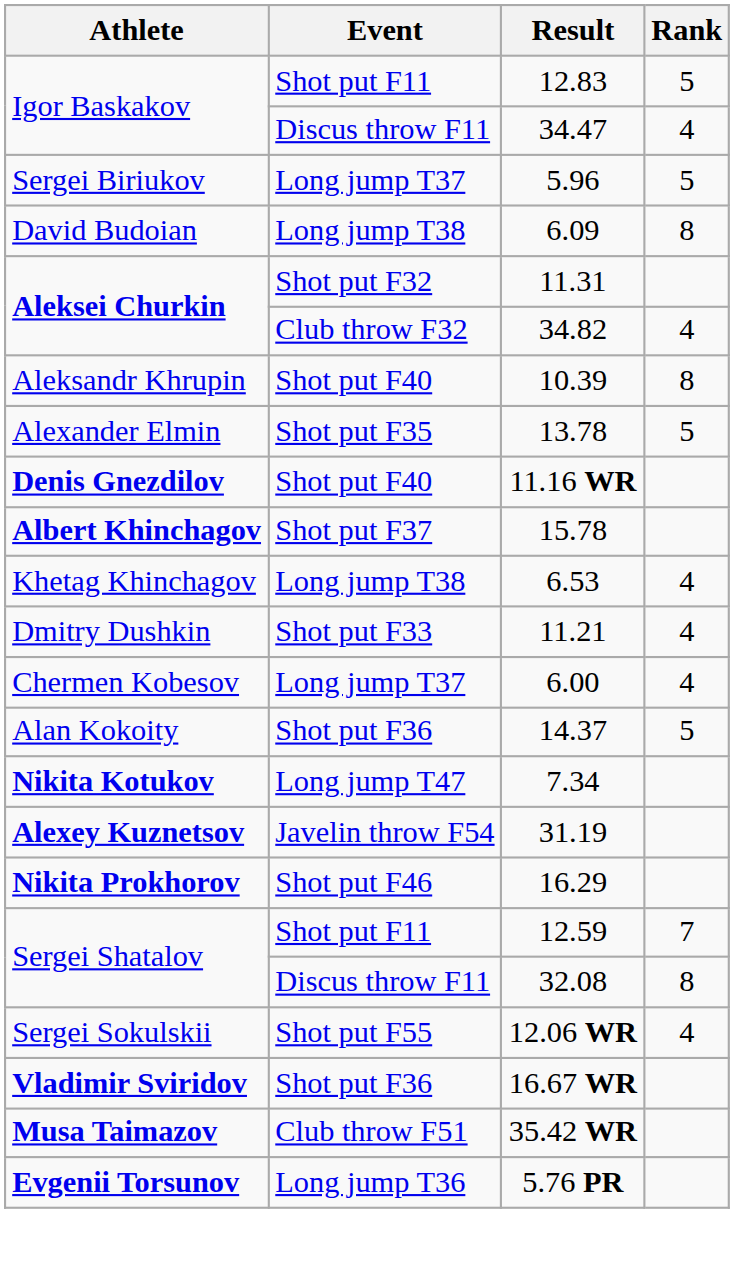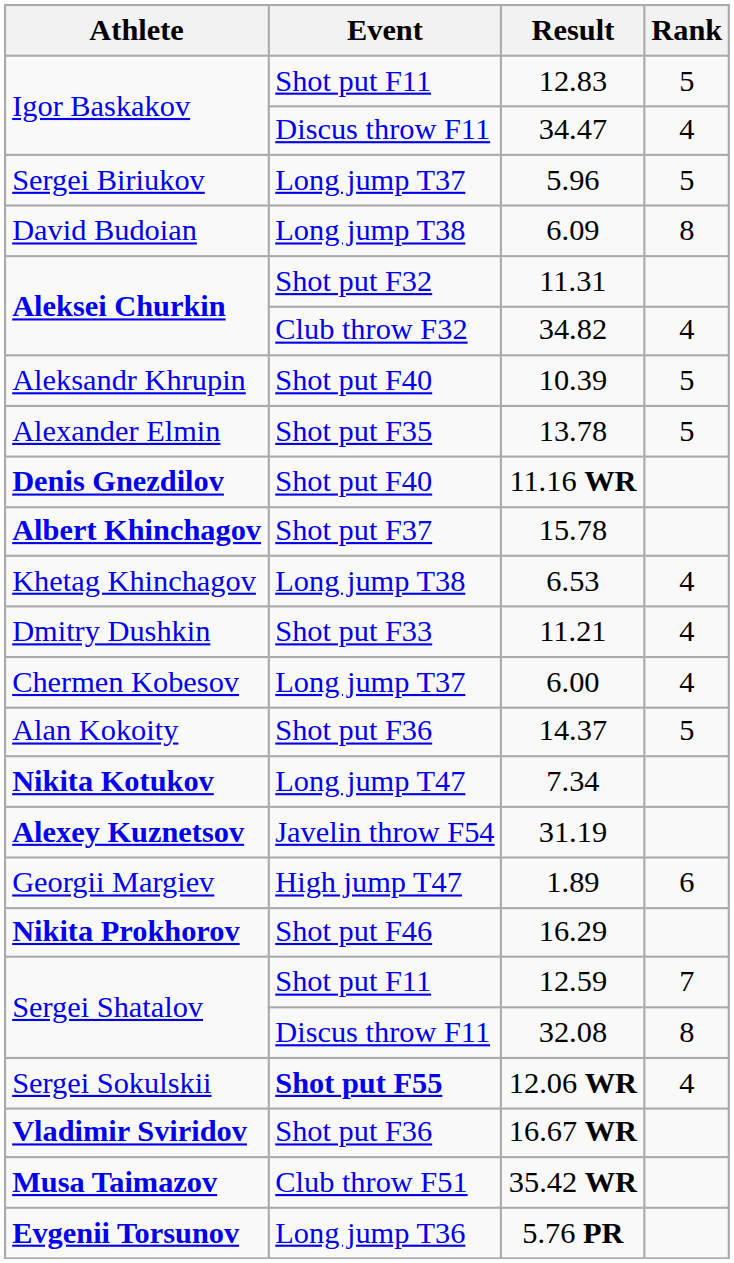 <table class=wikitable style=font-size:90%;text-align:center>
 <tr>
 <th>Athlete</th>
 <th>Event</th>
 <th>Result</th>
 <th>Rank</th>
 </tr>
 <tr>
 <td rowspan=2 align=left><a href='#'>Igor Baskakov</a></td>
 <td align=left><a href='#'>Shot put F11</a></td>
 <td>12.83</td>
 <td>5</td>
 </tr>
 <tr>
 <td align=left><a href='#'>Discus throw F11</a></td>
 <td>34.47</td>
 <td>4</td>
 </tr>
 <tr>
 <td align=left><a href='#'>Sergei Biriukov</a></td>
 <td align=left><a href='#'>Long jump T37</a></td>
 <td>5.96</td>
 <td>5</td>
 </tr>
 <tr>
 <td align=left><a href='#'>David Budoian</a></td>
 <td align=left><a href='#'>Long jump T38</a></td>
 <td>6.09</td>
 <td>8</td>
 </tr>
 <tr>
 <td rowspan=2 align=left><strong><a href='#'>Aleksei Churkin</a></strong></td>
 <td align=left><a href='#'>Shot put F32</a></td>
 <td>11.31</td>
 <td></td>
 </tr>
 <tr>
 <td align=left><a href='#'>Club throw F32</a></td>
 <td>34.82</td>
 <td>4</td>
 </tr>
 <tr>
 <td align=left><a href='#'>Aleksandr Khrupin</a></td>
 <td align=left><a href='#'>Shot put F40</a></td>
 <td>10.39</td>
-<td>8</td>
+<td>5</td>
 </tr>
 <tr>
 <td align=left><a href='#'>Alexander Elmin</a></td>
 <td align=left><a href='#'>Shot put F35</a></td>
 <td>13.78</td>
 <td>5</td>
 </tr>
 <tr>
 <td align=left><strong><a href='#'>Denis Gnezdilov</a></strong></td>
 <td align=left><a href='#'>Shot put F40</a></td>
 <td>11.16 <strong>WR</strong></td>
 <td></td>
 </tr>
 <tr>
 <td align=left><strong><a href='#'>Albert Khinchagov</a></strong></td>
 <td align=left><a href='#'>Shot put F37</a></td>
 <td>15.78</td>
 <td></td>
 </tr>
 <tr>
 <td align=left><a href='#'>Khetag Khinchagov</a></td>
 <td align=left><a href='#'>Long jump T38</a></td>
 <td>6.53</td>
 <td>4</td>
 </tr>
 <tr>
 <td align=left><a href='#'>Dmitry Dushkin</a></td>
 <td align=left><a href='#'>Shot put F33</a></td>
 <td>11.21</td>
 <td>4</td>
 </tr>
 <tr>
 <td align=left><a href='#'>Chermen Kobesov</a></td>
 <td align=left><a href='#'>Long jump T37</a></td>
 <td>6.00</td>
 <td>4</td>
 </tr>
 <tr>
 <td align=left><a href='#'>Alan Kokoity</a></td>
 <td align=left><a href='#'>Shot put F36</a></td>
 <td>14.37</td>
 <td>5</td>
 </tr>
 <tr>
 <td align=left><strong><a href='#'>Nikita Kotukov</a></strong></td>
 <td align=left><a href='#'>Long jump T47</a></td>
 <td>7.34</td>
 <td></td>
 </tr>
 <tr>
 <td align=left><strong><a href='#'>Alexey Kuznetsov</a></strong></td>
 <td align=left><a href='#'>Javelin throw F54</a></td>
 <td>31.19</td>
 <td></td>
 </tr>
 <tr>
+<td align=left><a href='#'>Georgii Margiev</a></td>
+<td align=left><a href='#'>High jump T47</a></td>
+<td>1.89</td>
+<td>6</td>
+</tr>
+<tr>
 <td align=left><strong><a href='#'>Nikita Prokhorov</a></strong></td>
 <td align=left><a href='#'>Shot put F46</a></td>
 <td>16.29</td>
 <td></td>
 </tr>
 <tr>
 <td rowspan=2 align=left><a href='#'>Sergei Shatalov</a></td>
 <td align=left><a href='#'>Shot put F11</a></td>
 <td>12.59</td>
 <td>7</td>
 </tr>
 <tr>
 <td align=left><a href='#'>Discus throw F11</a></td>
 <td>32.08</td>
 <td>8</td>
 </tr>
 <tr>
 <td align=left><a href='#'>Sergei Sokulskii</a></td>
-<td align=left><a href='#'>Shot put F55</a></td>
+<td align=left><strong><a href='#'>Shot put F55</a></strong></td>
 <td>12.06 <strong>WR</strong></td>
 <td>4</td>
 </tr>
 <tr>
 <td align=left><strong><a href='#'>Vladimir Sviridov</a></strong></td>
 <td align=left><a href='#'>Shot put F36</a></td>
 <td>16.67 <strong>WR</strong></td>
 <td></td>
 </tr>
 <tr>
 <td align=left><strong><a href='#'>Musa Taimazov</a></strong></td>
 <td align=left><a href='#'>Club throw F51</a></td>
 <td>35.42 <strong>WR</strong></td>
 <td></td>
 </tr>
 <tr>
 <td align=left><strong><a href='#'>Evgenii Torsunov</a></strong></td>
 <td align=left><a href='#'>Long jump T36</a></td>
 <td>5.76 <strong>PR</strong></td>
 <td></td>
 </tr>
 </table>
